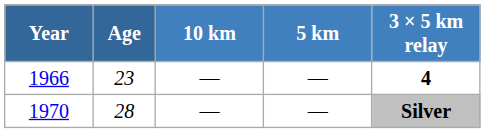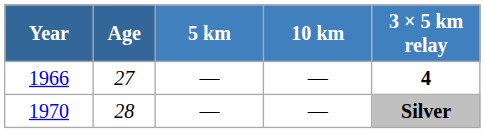 <table class="wikitable" style="font-size:95%; text-align:center; border:grey solid 1px; border-collapse:collapse; background:#ffffff;">
 <tr>
 <th style="background-color:#369; color:white; width:60px;"> Year </th>
 <th style="background-color:#369; color:white; width:40px;"> Age </th>
+<th style="background-color:#4180be; color:white; width:75px;"> 5 km </th>
 <th style="background-color:#4180be; color:white; width:75px;"> 10 km </th>
-<th style="background-color:#4180be; color:white; width:75px;"> 5 km </th>
 <th style="background-color:#4180be; color:white; width:75px;"> 3 × 5 km <br> relay </th>
 </tr>
 <tr>
 <td><a href='#'>1966</a></td>
-<td><em>23</em></td>
+<td><em>27</em></td>
 <td>—</td>
 <td>—</td>
 <td><strong>4</strong></td>
 </tr>
 <tr>
 <td><a href='#'>1970</a></td>
 <td><em>28</em></td>
 <td>—</td>
 <td>—</td>
 <td style="background:silver;"><strong>Silver</strong></td>
 </tr>
 </table>
